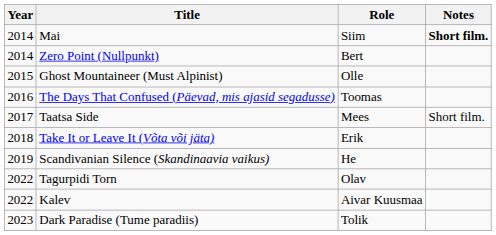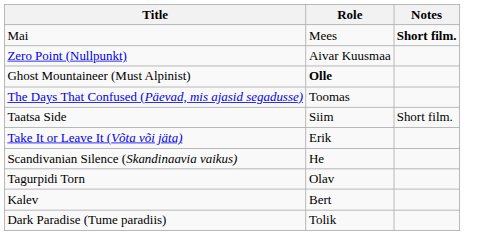 <table class="wikitable sortable">
 <tr>
-<th>Year</th>
 <th>Title</th>
 <th>Role</th>
 <th>Notes</th>
 </tr>
 <tr>
-<td>2014</td>
 <td>Mai</td>
-<td>Siim</td>
+<td>Mees</td>
 <td><strong>Short film.</strong></td>
 </tr>
 <tr>
-<td>2014</td>
 <td><a href='#'>Zero Point (Nullpunkt)</a></td>
-<td>Bert</td>
+<td>Aivar Kuusmaa</td>
 <td></td>
 </tr>
 <tr>
-<td>2015</td>
 <td>Ghost Mountaineer (Must Alpinist)</td>
-<td>Olle</td>
+<td><strong>Olle</strong></td>
 <td></td>
 </tr>
 <tr>
-<td>2016</td>
 <td><a href='#'>The Days That Confused (<em>Päevad, mis ajasid segadusse)</em></a></td>
 <td>Toomas</td>
 <td></td>
 </tr>
 <tr>
-<td>2017</td>
 <td>Taatsa Side</td>
-<td>Mees</td>
+<td>Siim</td>
 <td>Short film.</td>
 </tr>
 <tr>
-<td>2018</td>
 <td><a href='#'>Take It or Leave It (<em>Võta või jäta)</em></a></td>
 <td>Erik</td>
 <td></td>
 </tr>
 <tr>
-<td>2019</td>
 <td>Scandivanian Silence (<em>Skandinaavia vaikus)</em></td>
 <td>He</td>
 <td></td>
 </tr>
 <tr>
-<td>2022</td>
 <td>Tagurpidi Torn</td>
 <td>Olav</td>
 <td></td>
 </tr>
 <tr>
-<td>2022</td>
 <td>Kalev</td>
-<td>Aivar Kuusmaa</td>
+<td>Bert</td>
 <td></td>
 </tr>
 <tr>
-<td>2023</td>
 <td>Dark Paradise (Tume paradiis)</td>
 <td>Tolik</td>
 <td></td>
 </tr>
 </table>
